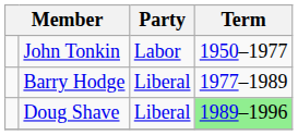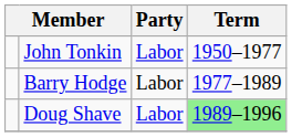 <table class="wikitable">
 <tr>
 <th colspan="2">Member</th>
 <th>Party</th>
 <th>Term</th>
 </tr>
 <tr>
 <td> </td>
 <td><a href='#'>John Tonkin</a></td>
 <td><a href='#'>Labor</a></td>
 <td><a href='#'>1950</a>–1977</td>
 </tr>
 <tr>
 <td> </td>
 <td><a href='#'>Barry Hodge</a></td>
-<td><a href='#'>Liberal</a></td>
+<td>Labor</td>
 <td><a href='#'>1977</a>–1989</td>
 </tr>
 <tr>
 <td> </td>
 <td><a href='#'>Doug Shave</a></td>
-<td><a href='#'>Liberal</a></td>
+<td><a href='#'>Labor</a></td>
 <td style="background: lightgreen;"><a href='#'>1989</a>–1996</td>
 </tr>
 <tr>
 </tr>
 </table>
